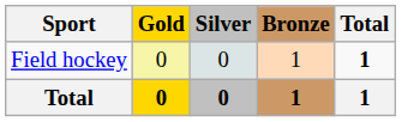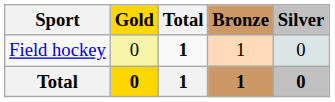 <table class="wikitable sortable"style="font-size:85%; text-align:center;">
 <tr>
 <th>Sport</th>
 <th style="background-color:gold;">Gold</th>
+<th>Total</th>
+<th style="background-color:#c96;">Bronze</th>
 <th style="background-color:silver;">Silver</th>
-<th style="background-color:#c96;">Bronze</th>
-<th>Total</th>
 </tr>
 <tr>
 <td align=left><a href='#'>Field hockey</a></td>
 <td style="background:#F7F6A8;">0</td>
+<td><strong>1</strong></td>
+<td style="background:#FFDAB9;">1</td>
 <td style="background:#DCE5E5;">0</td>
-<td style="background:#FFDAB9;">1</td>
-<td><strong>1</strong></td>
 </tr>
 <tr>
 <th><strong>Total</strong></th>
 <th style="background:gold;"><strong>0</strong></th>
+<th><strong>1</strong></th>
+<th style="background:#c96;"><strong>1</strong></th>
 <th style="background:silver;"><strong>0</strong></th>
-<th style="background:#c96;"><strong>1</strong></th>
-<th><strong>1</strong></th>
 </tr>
 </table>
